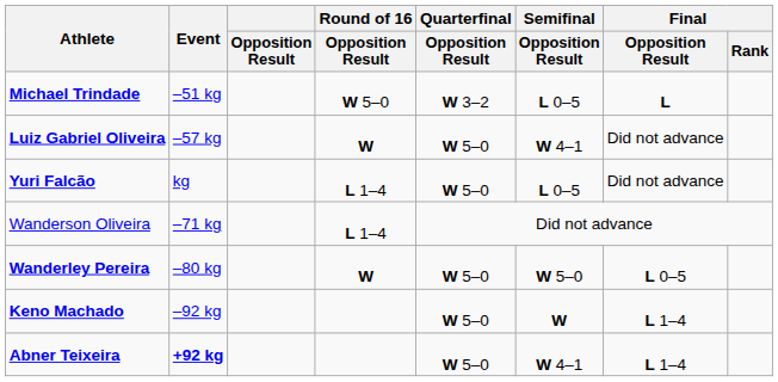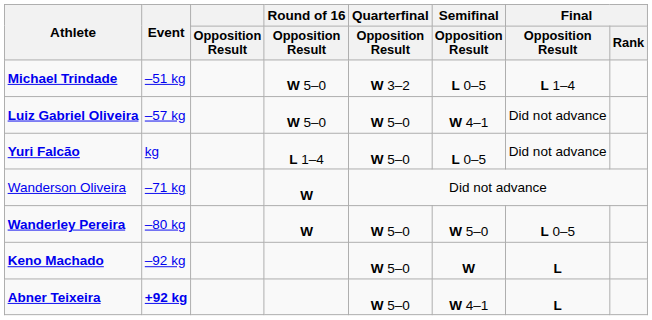 <table class=wikitable style=font-size:90%;text-align:center>
 <tr>
 <th rowspan=2>Athlete</th>
 <th rowspan=2>Event</th>
 <th></th>
 <th>Round of 16</th>
 <th>Quarterfinal</th>
 <th>Semifinal</th>
 <th colspan=2>Final</th>
 </tr>
 <tr style=font-size:95%>
 <th>Opposition<br>Result</th>
 <th>Opposition<br>Result</th>
 <th>Opposition<br>Result</th>
 <th>Opposition<br>Result</th>
 <th>Opposition<br>Result</th>
 <th>Rank</th>
 </tr>
 <tr>
 <td align=left><strong><a href='#'>Michael Trindade</a></strong></td>
 <td align=left><a href='#'>–51 kg</a></td>
 <td></td>
 <td><br><strong>W</strong> 5–0</td>
 <td><br><strong>W</strong> 3–2</td>
 <td><br><strong>L</strong> 0–5</td>
-<td><br><strong>L</strong> </td>
+<td><br><strong>L</strong> 1–4</td>
 <td></td>
 </tr>
 <tr>
 <td align=left><strong><a href='#'>Luiz Gabriel Oliveira</a></strong></td>
 <td align=left><a href='#'>–57 kg</a></td>
 <td></td>
-<td><br><strong>W</strong> </td>
+<td><br><strong>W</strong> 5–0</td>
 <td><br><strong>W</strong> 5–0</td>
 <td><br><strong>W</strong> 4–1</td>
 <td>Did not advance</td>
 <td></td>
 </tr>
 <tr>
 <td align=left><strong><a href='#'>Yuri Falcão</a></strong></td>
 <td align=left><a href='#'> kg</a></td>
 <td></td>
 <td><br><strong>L</strong> 1–4</td>
 <td><br><strong>W</strong> 5–0</td>
 <td><br><strong>L</strong> 0–5</td>
 <td>Did not advance</td>
 <td></td>
 </tr>
 <tr>
 <td align=left><a href='#'>Wanderson Oliveira</a></td>
 <td align=left><a href='#'>–71 kg</a></td>
 <td></td>
-<td><br><strong>L</strong> 1–4</td>
+<td><br><strong>W</strong> </td>
 <td colspan=4>Did not advance</td>
 </tr>
 <tr>
 <td align=left><strong><a href='#'>Wanderley Pereira</a></strong></td>
 <td align=left><a href='#'>–80 kg</a></td>
 <td></td>
 <td><br><strong>W</strong> </td>
 <td><br><strong>W</strong> 5–0</td>
 <td><br><strong>W</strong> 5–0</td>
 <td><br><strong>L</strong> 0–5</td>
 <td></td>
 </tr>
 <tr>
 <td align=left><strong><a href='#'>Keno Machado</a></strong></td>
 <td align=left><a href='#'>–92 kg</a></td>
 <td></td>
 <td></td>
 <td><br><strong>W</strong> 5–0</td>
 <td><br><strong>W</strong> </td>
-<td><br><strong>L</strong> 1–4</td>
+<td><br><strong>L</strong> </td>
 <td></td>
 </tr>
 <tr>
 <td align=left><strong><a href='#'>Abner Teixeira</a></strong></td>
 <td align=left><strong><a href='#'>+92 kg</a></strong></td>
 <td></td>
 <td></td>
 <td><br><strong>W</strong> 5–0</td>
 <td><br><strong>W</strong> 4–1</td>
-<td><br><strong>L</strong> 1–4</td>
+<td><br><strong>L</strong> </td>
 <td></td>
 </tr>
 </table>
